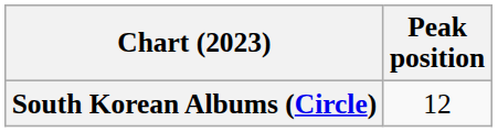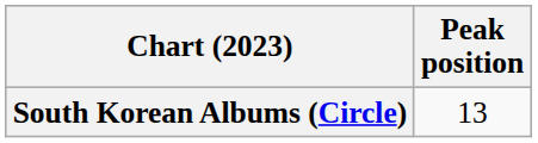 <table class="wikitable plainrowheaders" style="text-align:center">
 <tr>
 <th scope="col">Chart (2023)</th>
 <th scope="col">Peak<br>position</th>
 </tr>
 <tr>
 <th scope="row">South Korean Albums (<a href='#'>Circle</a>)</th>
-<td>12</td>
+<td>13</td>
 </tr>
 </table>
